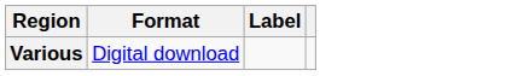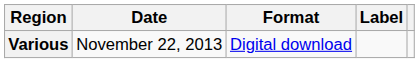 <table class="wikitable plainrowheaders">
 <tr>
 <th scope="col">Region</th>
+<th scope="col">Date</th>
 <th scope="col">Format</th>
 <th scope="col">Label</th>
 <th scope="col"></th>
 </tr>
 <tr>
 <th scope="row">Various</th>
+<td>November 22, 2013</td>
 <td><a href='#'>Digital download</a></td>
 <td></td>
 <td align="center"></td>
 </tr>
 </table>
